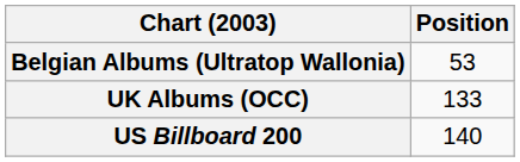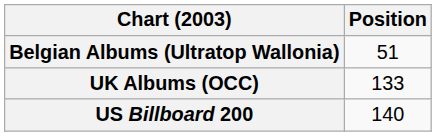 <table class="wikitable sortable plainrowheaders" style="text-align:center">
 <tr>
 <th scope="col">Chart (2003)</th>
 <th scope="col">Position</th>
 </tr>
 <tr>
 <th scope="row">Belgian Albums (Ultratop Wallonia)</th>
-<td>53</td>
+<td>51</td>
 </tr>
 <tr>
 <th scope="row">UK Albums (OCC)</th>
 <td>133</td>
 </tr>
 <tr>
 <th scope="row">US <em>Billboard</em> 200</th>
 <td>140</td>
 </tr>
 </table>
